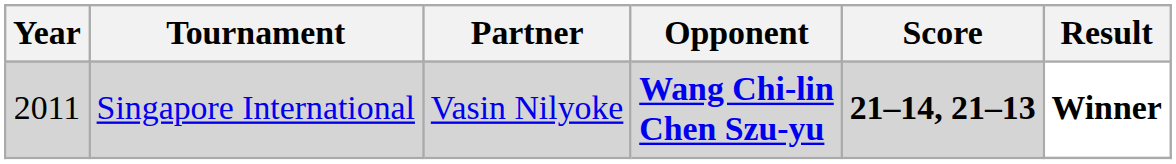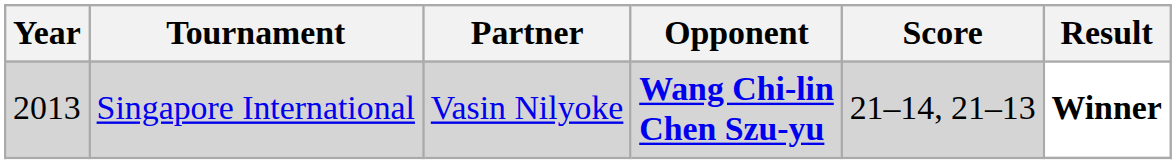 <table class="sortable wikitable" style="font-size: 90%;">
 <tr>
 <th>Year</th>
 <th>Tournament</th>
 <th>Partner</th>
 <th>Opponent</th>
 <th>Score</th>
 <th>Result</th>
 </tr>
 <tr style="background:#D5D5D5">
-<td align="center">2011</td>
+<td align="center">2013</td>
 <td align="left"><a href='#'>Singapore International</a></td>
 <td align="left"> <a href='#'>Vasin Nilyoke</a></td>
 <td align="left"><strong> <a href='#'>Wang Chi-lin</a><br> <a href='#'>Chen Szu-yu</a></strong></td>
-<td align="left"><strong>21–14, 21–13</strong></td>
+<td align="left">21–14, 21–13</td>
 <td style="text-align:left; background:white"> <strong>Winner</strong></td>
 </tr>
 </table>
